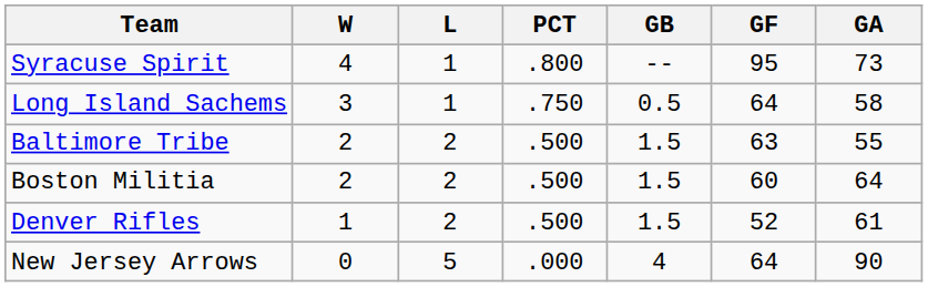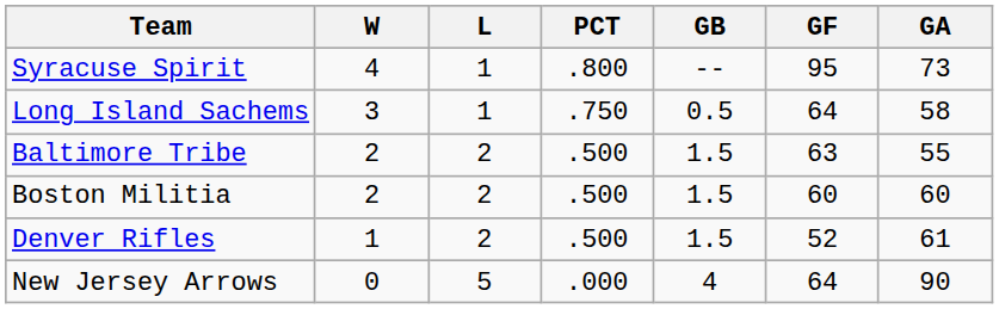 <table class="wikitable">
 <tr>
 <th>Team</th>
 <th width=50px>W</th>
 <th width=50px>L</th>
 <th width=50px>PCT</th>
 <th width=50px>GB</th>
 <th width=50px>GF</th>
 <th width=50px>GA</th>
 </tr>
 <tr align="center">
 <td align="left"><a href='#'>Syracuse Spirit</a></td>
 <td>4</td>
 <td>1</td>
 <td>.800</td>
 <td>--</td>
 <td>95</td>
 <td>73</td>
 </tr>
 <tr align="center">
 <td align="left"><a href='#'>Long Island Sachems</a></td>
 <td>3</td>
 <td>1</td>
 <td>.750</td>
 <td>0.5</td>
 <td>64</td>
 <td>58</td>
 </tr>
 <tr align="center">
 <td align="left"><a href='#'>Baltimore Tribe</a></td>
 <td>2</td>
 <td>2</td>
 <td>.500</td>
 <td>1.5</td>
 <td>63</td>
 <td>55</td>
 </tr>
 <tr align="center">
 <td align="left">Boston Militia</td>
 <td>2</td>
 <td>2</td>
 <td>.500</td>
 <td>1.5</td>
 <td>60</td>
-<td>64</td>
+<td>60</td>
 </tr>
 <tr align="center">
 <td align="left"><a href='#'>Denver Rifles</a></td>
 <td>1</td>
 <td>2</td>
 <td>.500</td>
 <td>1.5</td>
 <td>52</td>
 <td>61</td>
 </tr>
 <tr align="center">
 <td align="left">New Jersey Arrows</td>
 <td>0</td>
 <td>5</td>
 <td>.000</td>
 <td>4</td>
 <td>64</td>
 <td>90</td>
 </tr>
 </table>
